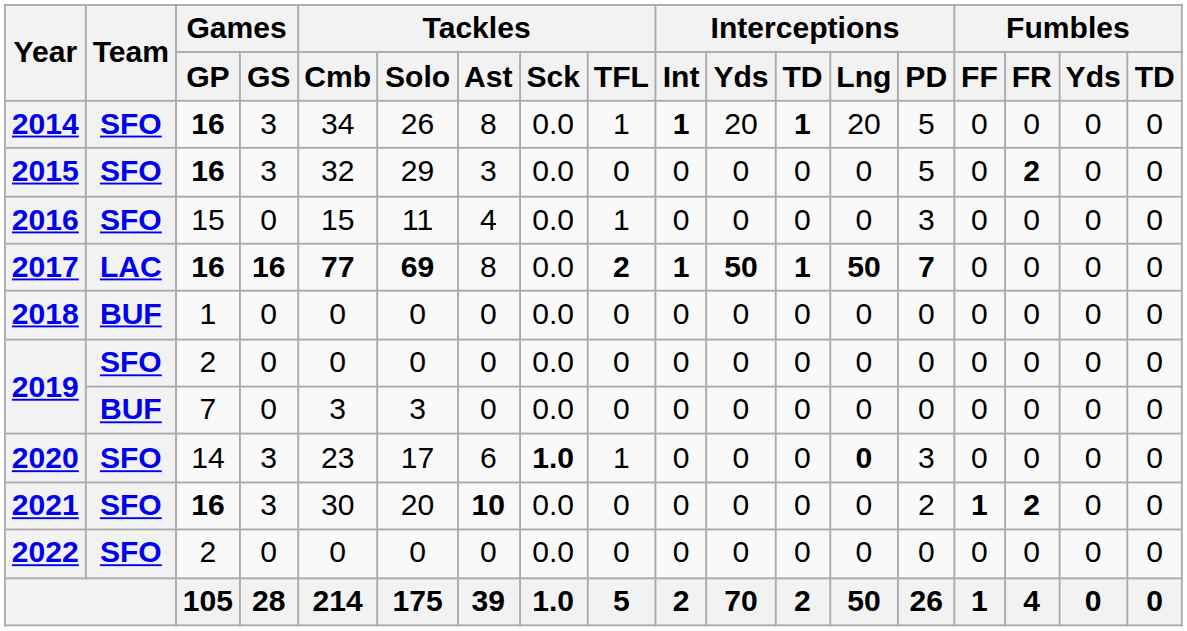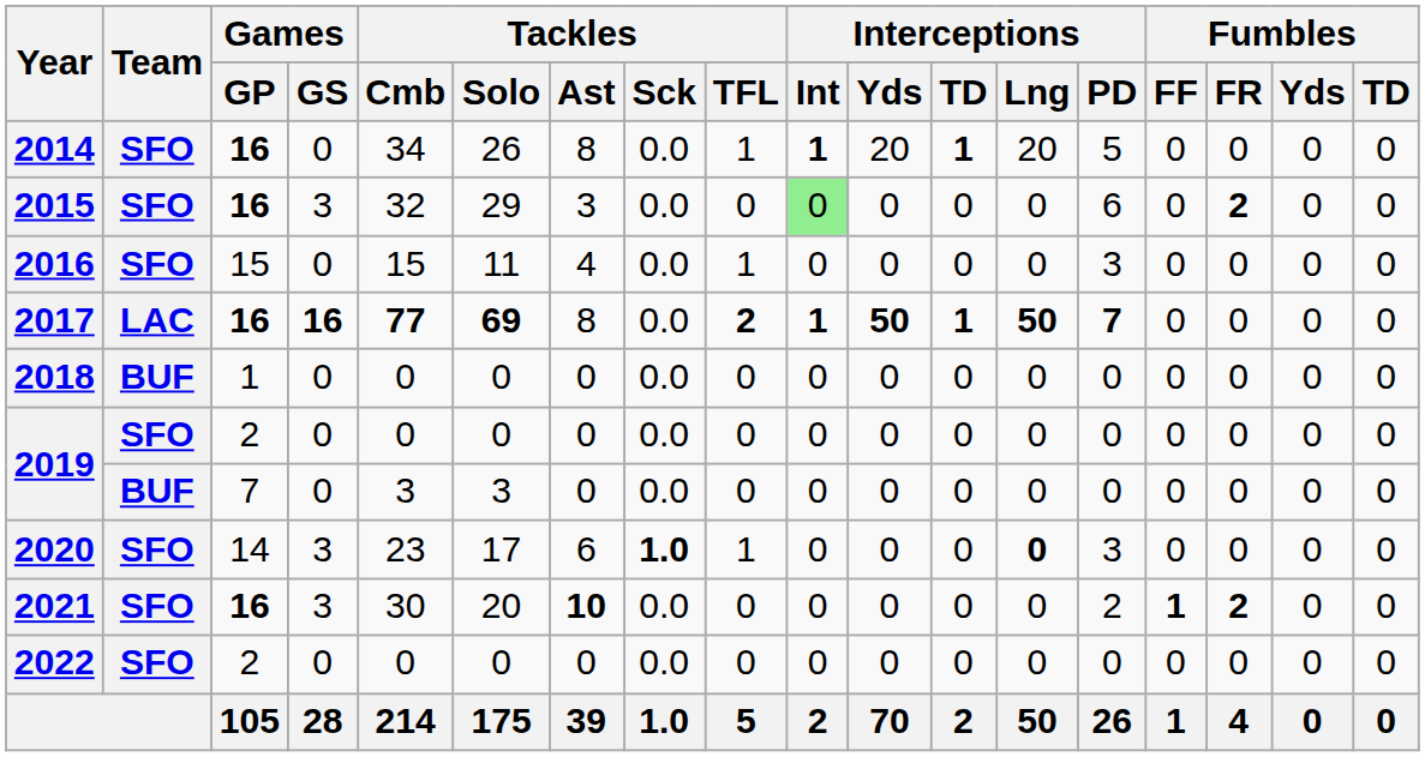 <table class="wikitable" style="text-align:center">
 <tr>
 <th rowspan="2">Year</th>
 <th rowspan="2">Team</th>
 <th colspan="2">Games</th>
 <th colspan="5">Tackles</th>
 <th colspan="5">Interceptions</th>
 <th colspan="4">Fumbles</th>
 </tr>
 <tr>
 <th>GP</th>
 <th>GS</th>
 <th>Cmb</th>
 <th>Solo</th>
 <th>Ast</th>
 <th>Sck</th>
 <th>TFL</th>
 <th>Int</th>
 <th>Yds</th>
 <th>TD</th>
 <th>Lng</th>
 <th>PD</th>
 <th>FF</th>
 <th>FR</th>
 <th>Yds</th>
 <th>TD</th>
 </tr>
 <tr>
 <th><a href='#'>2014</a></th>
 <th><a href='#'>SFO</a></th>
 <td><strong>16</strong></td>
-<td>3</td>
+<td>0</td>
 <td>34</td>
 <td>26</td>
 <td>8</td>
 <td>0.0</td>
 <td>1</td>
 <td><strong>1</strong></td>
 <td>20</td>
 <td><strong>1</strong></td>
 <td>20</td>
 <td>5</td>
 <td>0</td>
 <td>0</td>
 <td>0</td>
 <td>0</td>
 </tr>
 <tr>
 <th><a href='#'>2015</a></th>
 <th><a href='#'>SFO</a></th>
 <td><strong>16</strong></td>
 <td>3</td>
 <td>32</td>
 <td>29</td>
 <td>3</td>
 <td>0.0</td>
 <td>0</td>
+<td style="background: lightgreen;">0</td>
 <td>0</td>
 <td>0</td>
 <td>0</td>
-<td>0</td>
-<td>5</td>
+<td>6</td>
 <td>0</td>
 <td><strong>2</strong></td>
 <td>0</td>
 <td>0</td>
 </tr>
 <tr>
 <th><a href='#'>2016</a></th>
 <th><a href='#'>SFO</a></th>
 <td>15</td>
 <td>0</td>
 <td>15</td>
 <td>11</td>
 <td>4</td>
 <td>0.0</td>
 <td>1</td>
 <td>0</td>
 <td>0</td>
 <td>0</td>
 <td>0</td>
 <td>3</td>
 <td>0</td>
 <td>0</td>
 <td>0</td>
 <td>0</td>
 </tr>
 <tr>
 <th><a href='#'>2017</a></th>
 <th><a href='#'>LAC</a></th>
 <td><strong>16</strong></td>
 <td><strong>16</strong></td>
 <td><strong>77</strong></td>
 <td><strong>69</strong></td>
 <td>8</td>
 <td>0.0</td>
 <td><strong>2</strong></td>
 <td><strong>1</strong></td>
 <td><strong>50</strong></td>
 <td><strong>1</strong></td>
 <td><strong>50</strong></td>
 <td><strong>7</strong></td>
 <td>0</td>
 <td>0</td>
 <td>0</td>
 <td>0</td>
 </tr>
 <tr>
 <th><a href='#'>2018</a></th>
 <th><a href='#'>BUF</a></th>
 <td>1</td>
 <td>0</td>
 <td>0</td>
 <td>0</td>
 <td>0</td>
 <td>0.0</td>
 <td>0</td>
 <td>0</td>
 <td>0</td>
 <td>0</td>
 <td>0</td>
 <td>0</td>
 <td>0</td>
 <td>0</td>
 <td>0</td>
 <td>0</td>
 </tr>
 <tr>
 <th rowspan="2"><a href='#'>2019</a></th>
 <th><a href='#'>SFO</a></th>
 <td>2</td>
 <td>0</td>
 <td>0</td>
 <td>0</td>
 <td>0</td>
 <td>0.0</td>
 <td>0</td>
 <td>0</td>
 <td>0</td>
 <td>0</td>
 <td>0</td>
 <td>0</td>
 <td>0</td>
 <td>0</td>
 <td>0</td>
 <td>0</td>
 </tr>
 <tr>
 <th><a href='#'>BUF</a></th>
 <td>7</td>
 <td>0</td>
 <td>3</td>
 <td>3</td>
 <td>0</td>
 <td>0.0</td>
 <td>0</td>
 <td>0</td>
 <td>0</td>
 <td>0</td>
 <td>0</td>
 <td>0</td>
 <td>0</td>
 <td>0</td>
 <td>0</td>
 <td>0</td>
 </tr>
 <tr>
 <th><a href='#'>2020</a></th>
 <th><a href='#'>SFO</a></th>
 <td>14</td>
 <td>3</td>
 <td>23</td>
 <td>17</td>
 <td>6</td>
 <td><strong>1.0</strong></td>
 <td>1</td>
 <td>0</td>
 <td>0</td>
 <td>0</td>
 <td><strong>0</strong></td>
 <td>3</td>
 <td>0</td>
 <td>0</td>
 <td>0</td>
 <td>0</td>
 </tr>
 <tr>
 <th><a href='#'>2021</a></th>
 <th><a href='#'>SFO</a></th>
 <td><strong>16</strong></td>
 <td>3</td>
 <td>30</td>
 <td>20</td>
 <td><strong>10</strong></td>
 <td>0.0</td>
 <td>0</td>
 <td>0</td>
 <td>0</td>
 <td>0</td>
 <td>0</td>
 <td>2</td>
 <td><strong>1</strong></td>
 <td><strong>2</strong></td>
 <td>0</td>
 <td>0</td>
 </tr>
 <tr>
 <th><a href='#'>2022</a></th>
 <th><a href='#'>SFO</a></th>
 <td>2</td>
 <td>0</td>
 <td>0</td>
 <td>0</td>
 <td>0</td>
 <td>0.0</td>
 <td>0</td>
 <td>0</td>
 <td>0</td>
 <td>0</td>
 <td>0</td>
 <td>0</td>
 <td>0</td>
 <td>0</td>
 <td>0</td>
 <td>0</td>
 </tr>
 <tr>
 <th colspan="2"></th>
 <th>105</th>
 <th>28</th>
 <th>214</th>
 <th>175</th>
 <th>39</th>
 <th>1.0</th>
 <th>5</th>
 <th>2</th>
 <th>70</th>
 <th>2</th>
 <th>50</th>
 <th>26</th>
 <th>1</th>
 <th>4</th>
 <th>0</th>
 <th>0</th>
 </tr>
 </table>
